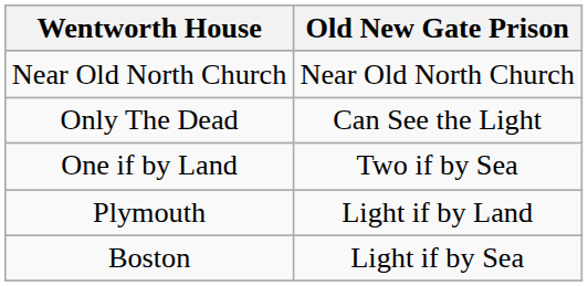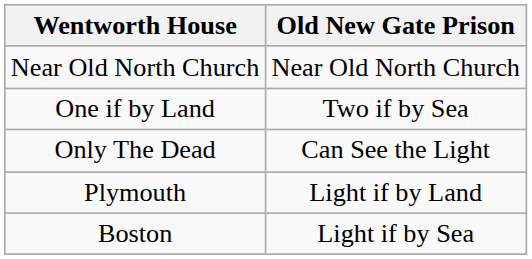 <table class="wikitable" style="text-align: center;">
 <tr>
 <th>Wentworth House</th>
 <th>Old New Gate Prison</th>
 </tr>
 <tr>
 <td>Near Old North Church</td>
 <td>Near Old North Church</td>
 </tr>
 <tr>
+<td>One if by Land</td>
+<td>Two if by Sea</td>
+</tr>
+<tr>
 <td>Only The Dead</td>
 <td>Can See the Light</td>
-</tr>
-<tr>
-<td>One if by Land</td>
-<td>Two if by Sea</td>
 </tr>
 <tr>
 <td>Plymouth</td>
 <td>Light if by Land</td>
 </tr>
 <tr>
 <td>Boston</td>
 <td>Light if by Sea</td>
 </tr>
 </table>
